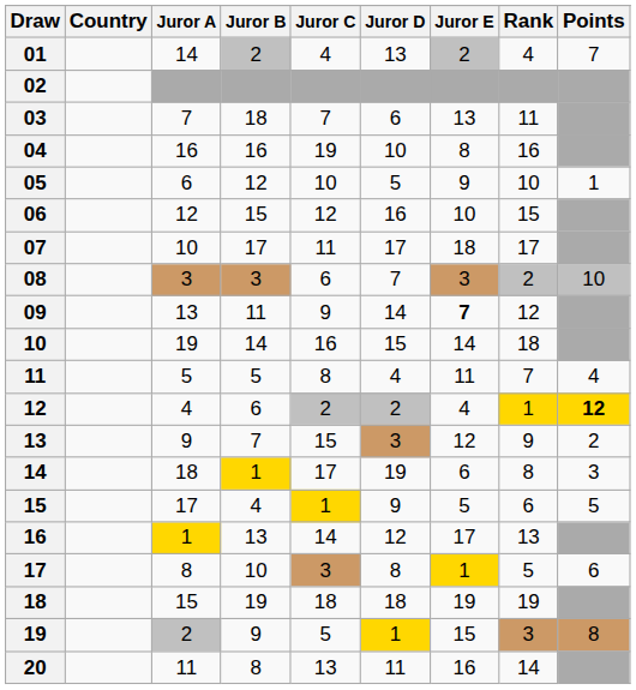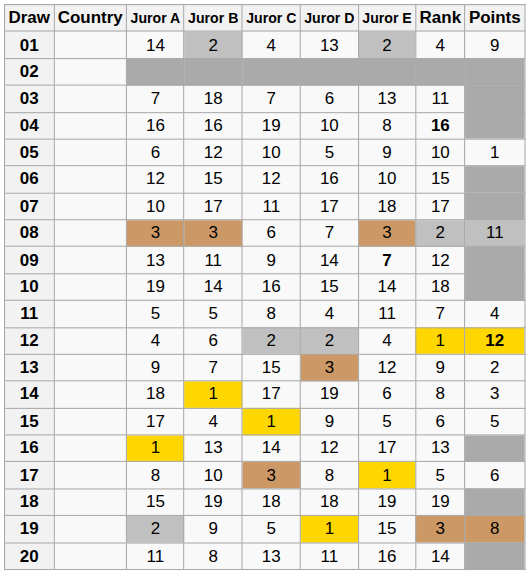 <table class="sortable wikitable collapsible plainrowheaders" style="text-align:center;">
 <tr>
 </tr>
 <tr>
 <th scope="col">Draw</th>
 <th scope="col">Country</th>
 <th scope="col"><small>Juror A</small></th>
 <th scope="col"><small>Juror B</small></th>
 <th scope="col"><small>Juror C</small></th>
 <th scope="col"><small>Juror D</small></th>
 <th scope="col"><small>Juror E</small></th>
 <th scope="col">Rank</th>
 <th scope="col">Points</th>
 </tr>
 <tr>
 <th scope="row" style="text-align:center;">01</th>
 <td style="text-align:left;"></td>
 <td>14</td>
 <td style="background:silver;">2</td>
 <td>4</td>
 <td>13</td>
 <td style="background:silver;">2</td>
 <td>4</td>
-<td>7</td>
+<td>9</td>
 </tr>
 <tr class="sortbottom">
 <th scope="row" style="text-align:center;">02</th>
 <td style="text-align:left;"></td>
 <td style="background:#AAAAAA;"></td>
 <td style="background:#AAAAAA;"></td>
 <td style="background:#AAAAAA;"></td>
 <td style="background:#AAAAAA;"></td>
 <td style="background:#AAAAAA;"></td>
 <td style="background:#AAAAAA;"></td>
 <td style="background:#AAAAAA;"></td>
 </tr>
 <tr>
 <th scope="row" style="text-align:center;">03</th>
 <td style="text-align:left;"></td>
 <td>7</td>
 <td>18</td>
 <td>7</td>
 <td>6</td>
 <td>13</td>
 <td>11</td>
 <td style="background:#AAAAAA;"></td>
 </tr>
 <tr>
 <th scope="row" style="text-align:center;">04</th>
 <td style="text-align:left;"></td>
 <td>16</td>
 <td>16</td>
 <td>19</td>
 <td>10</td>
 <td>8</td>
-<td>16</td>
+<td><strong>16</strong></td>
 <td style="background:#AAAAAA;"></td>
 </tr>
 <tr>
 <th scope="row" style="text-align:center;">05</th>
 <td style="text-align:left;"></td>
 <td>6</td>
 <td>12</td>
 <td>10</td>
 <td>5</td>
 <td>9</td>
 <td>10</td>
 <td>1</td>
 </tr>
 <tr>
 <th scope="row" style="text-align:center;">06</th>
 <td style="text-align:left;"></td>
 <td>12</td>
 <td>15</td>
 <td>12</td>
 <td>16</td>
 <td>10</td>
 <td>15</td>
 <td style="background:#AAAAAA;"></td>
 </tr>
 <tr>
 <th scope="row" style="text-align:center;">07</th>
 <td style="text-align:left;"></td>
 <td>10</td>
 <td>17</td>
 <td>11</td>
 <td>17</td>
 <td>18</td>
 <td>17</td>
 <td style="background:#AAAAAA;"></td>
 </tr>
 <tr>
 <th scope="row" style="text-align:center;">08</th>
 <td style="text-align:left;"></td>
 <td style="background:#CC9966;">3</td>
 <td style="background:#CC9966;">3</td>
 <td>6</td>
 <td>7</td>
 <td style="background:#CC9966;">3</td>
 <td style="background:silver;">2</td>
-<td style="background:silver;">10</td>
+<td style="background:silver;">11</td>
 </tr>
 <tr>
 <th scope="row" style="text-align:center;">09</th>
 <td style="text-align:left;"></td>
 <td>13</td>
 <td>11</td>
 <td>9</td>
 <td>14</td>
 <td><strong>7</strong></td>
 <td>12</td>
 <td style="background:#AAAAAA;"></td>
 </tr>
 <tr>
 <th scope="row" style="text-align:center;">10</th>
 <td style="text-align:left;"></td>
 <td>19</td>
 <td>14</td>
 <td>16</td>
 <td>15</td>
 <td>14</td>
 <td>18</td>
 <td style="background:#AAAAAA;"></td>
 </tr>
 <tr>
 <th scope="row" style="text-align:center;">11</th>
 <td style="text-align:left;"></td>
 <td>5</td>
 <td>5</td>
 <td>8</td>
 <td>4</td>
 <td>11</td>
 <td>7</td>
 <td>4</td>
 </tr>
 <tr>
 <th scope="row" style="text-align:center;">12</th>
 <td style="text-align:left;"></td>
 <td>4</td>
 <td>6</td>
 <td style="background:silver;">2</td>
 <td style="background:silver;">2</td>
 <td>4</td>
 <td style="background:gold;">1</td>
 <td style="background:gold;"><strong>12</strong></td>
 </tr>
 <tr>
 <th scope="row" style="text-align:center;">13</th>
 <td style="text-align:left;"></td>
 <td>9</td>
 <td>7</td>
 <td>15</td>
 <td style="background:#CC9966;">3</td>
 <td>12</td>
 <td>9</td>
 <td>2</td>
 </tr>
 <tr>
 <th scope="row" style="text-align:center;">14</th>
 <td style="text-align:left;"></td>
 <td>18</td>
 <td style="background:gold;">1</td>
 <td>17</td>
 <td>19</td>
 <td>6</td>
 <td>8</td>
 <td>3</td>
 </tr>
 <tr>
 <th scope="row" style="text-align:center;">15</th>
 <td style="text-align:left;"></td>
 <td>17</td>
 <td>4</td>
 <td style="background:gold;">1</td>
 <td>9</td>
 <td>5</td>
 <td>6</td>
 <td>5</td>
 </tr>
 <tr>
 <th scope="row" style="text-align:center;">16</th>
 <td style="text-align:left;"></td>
 <td style="background:gold;">1</td>
 <td>13</td>
 <td>14</td>
 <td>12</td>
 <td>17</td>
 <td>13</td>
 <td style="background:#AAAAAA;"></td>
 </tr>
 <tr>
 <th scope="row" style="text-align:center;">17</th>
 <td style="text-align:left;"></td>
 <td>8</td>
 <td>10</td>
 <td style="background:#CC9966;">3</td>
 <td>8</td>
 <td style="background:gold;">1</td>
 <td>5</td>
 <td>6</td>
 </tr>
 <tr>
 <th scope="row" style="text-align:center;">18</th>
 <td style="text-align:left;"></td>
 <td>15</td>
 <td>19</td>
 <td>18</td>
 <td>18</td>
 <td>19</td>
 <td>19</td>
 <td style="background:#AAAAAA;"></td>
 </tr>
 <tr>
 <th scope="row" style="text-align:center;">19</th>
 <td style="text-align:left;"></td>
 <td style="background:silver;">2</td>
 <td>9</td>
 <td>5</td>
 <td style="background:gold;">1</td>
 <td>15</td>
 <td style="background:#CC9966;">3</td>
 <td style="background:#CC9966;">8</td>
 </tr>
 <tr>
 <th scope="row" style="text-align:center;">20</th>
 <td style="text-align:left;"></td>
 <td>11</td>
 <td>8</td>
 <td>13</td>
 <td>11</td>
 <td>16</td>
 <td>14</td>
 <td style="background:#AAAAAA;"></td>
 </tr>
 </table>
